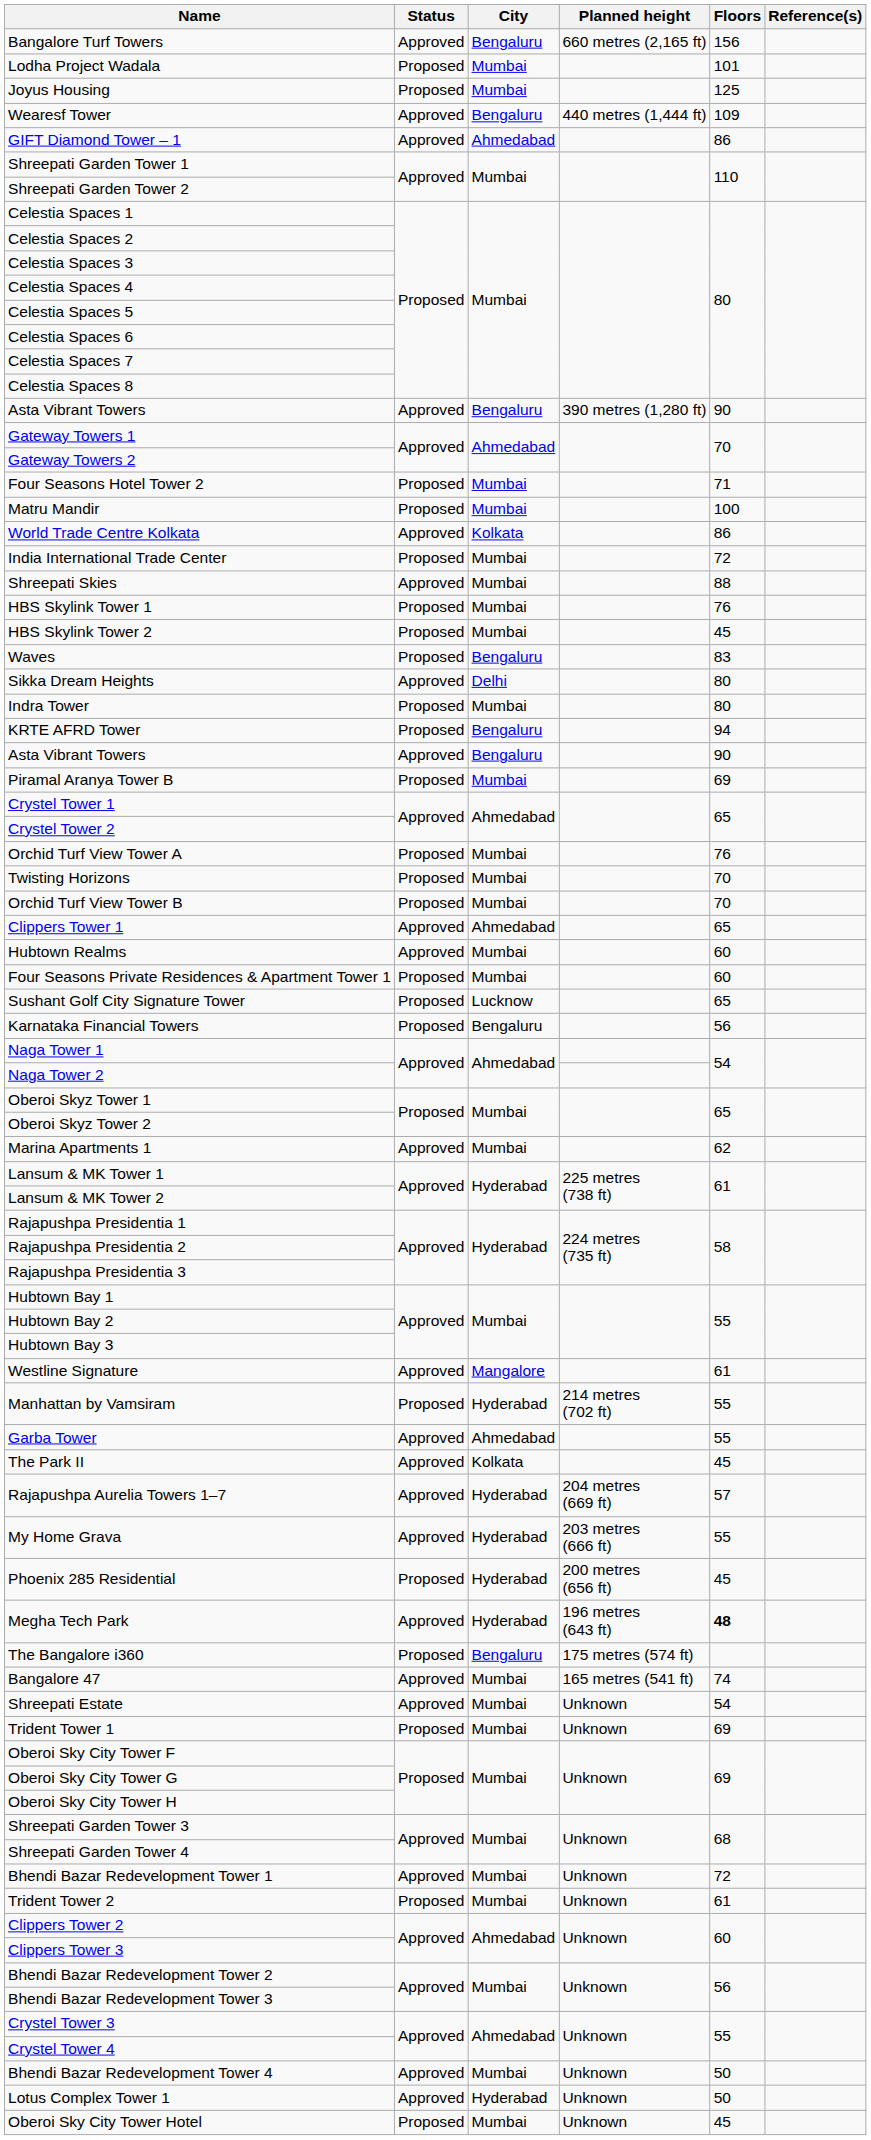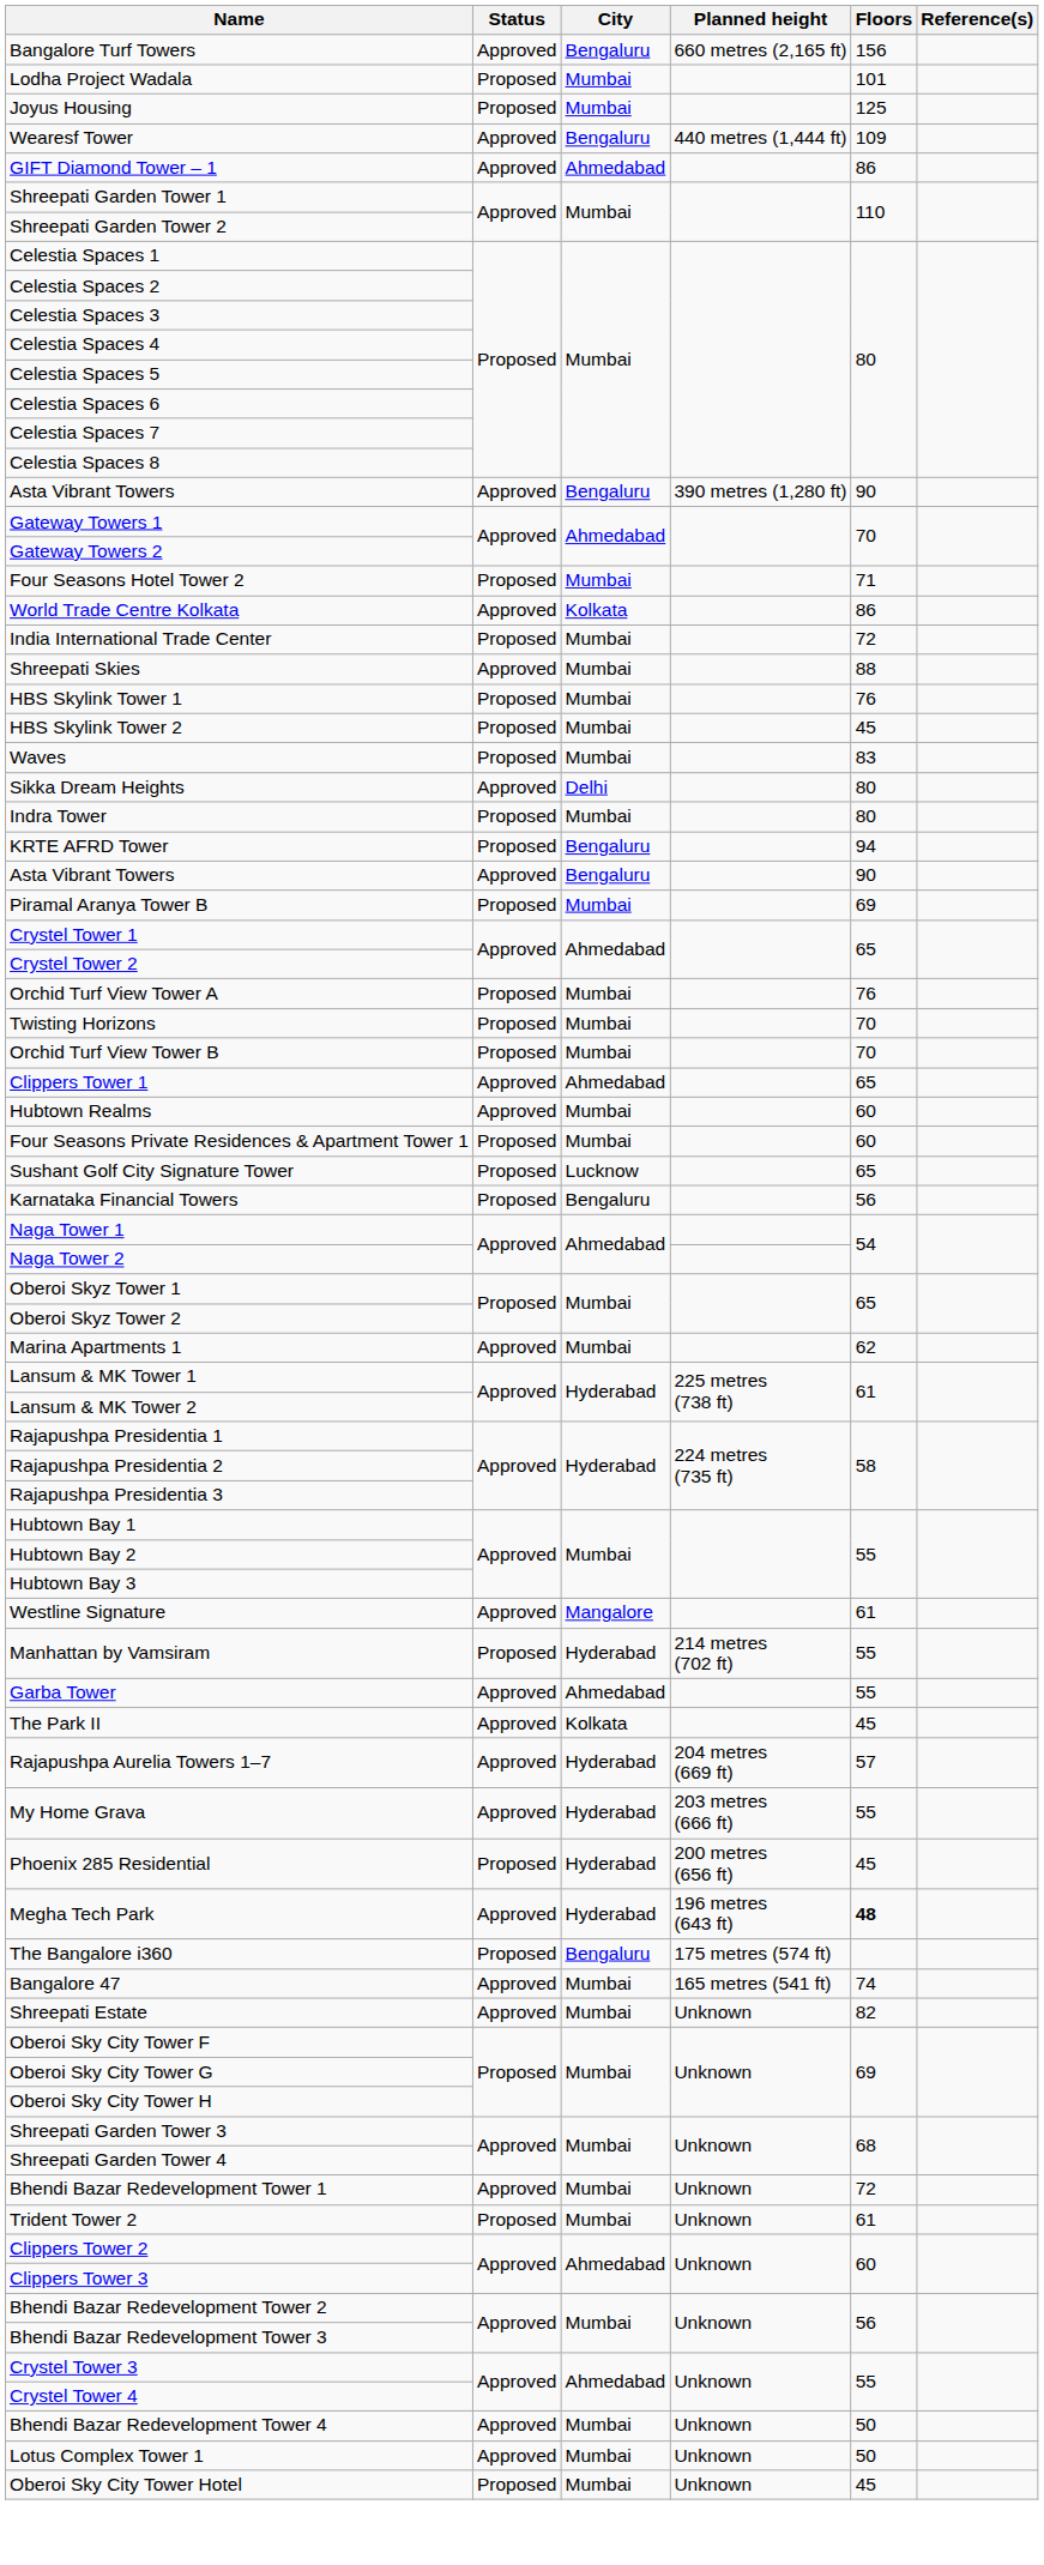 <table class="wikitable sortable collapsible static-row-numbers">
 <tr style="background:#ececec;">
 <th>Name</th>
 <th>Status</th>
 <th>City</th>
 <th>Planned height</th>
 <th>Floors</th>
 <th>Reference(s)</th>
 </tr>
 <tr>
 <td>Bangalore Turf Towers</td>
 <td><span>Approved</span></td>
 <td><a href='#'>Bengaluru</a></td>
 <td>660 metres (2,165 ft)</td>
 <td>156</td>
 <td></td>
 </tr>
 <tr>
 <td>Lodha Project Wadala</td>
 <td><span>Proposed</span></td>
 <td><a href='#'>Mumbai</a></td>
 <td></td>
 <td>101</td>
 <td></td>
 </tr>
 <tr>
 <td>Joyus Housing</td>
 <td><span>Proposed</span></td>
 <td><a href='#'>Mumbai</a></td>
 <td></td>
 <td>125</td>
 <td></td>
 </tr>
 <tr>
 <td>Wearesf Tower</td>
 <td><span>Approved</span></td>
 <td><a href='#'>Bengaluru</a></td>
 <td>440 metres (1,444 ft)</td>
 <td>109</td>
 <td></td>
 </tr>
 <tr>
 <td><a href='#'>GIFT Diamond Tower – 1</a></td>
 <td><span>Approved</span></td>
 <td><a href='#'>Ahmedabad</a></td>
 <td></td>
 <td>86</td>
 <td></td>
 </tr>
 <tr>
 <td>Shreepati Garden Tower 1</td>
 <td rowspan="2"><span>Approved</span></td>
 <td rowspan="2">Mumbai</td>
 <td rowspan="2"></td>
 <td rowspan="2">110</td>
 <td rowspan="2"></td>
 </tr>
 <tr>
 <td>Shreepati Garden Tower 2</td>
 </tr>
 <tr>
 <td>Celestia Spaces 1</td>
 <td rowspan="8"><span>Proposed</span></td>
 <td rowspan="8">Mumbai</td>
 <td rowspan="8"></td>
 <td rowspan="8">80</td>
 <td rowspan="8"></td>
 </tr>
 <tr>
 <td>Celestia Spaces 2</td>
 </tr>
 <tr>
 <td>Celestia Spaces 3</td>
 </tr>
 <tr>
 <td>Celestia Spaces 4</td>
 </tr>
 <tr>
 <td>Celestia Spaces 5</td>
 </tr>
 <tr>
 <td>Celestia Spaces 6</td>
 </tr>
 <tr>
 <td>Celestia Spaces 7</td>
 </tr>
 <tr>
 <td>Celestia Spaces 8</td>
 </tr>
 <tr>
 <td>Asta Vibrant Towers</td>
 <td><span>Approved</span></td>
 <td><a href='#'>Bengaluru</a></td>
 <td>390 metres (1,280 ft)</td>
 <td>90</td>
 <td></td>
 </tr>
 <tr>
 <td><a href='#'>Gateway Towers 1</a></td>
 <td rowspan="2"><span>Approved</span></td>
 <td rowspan="2"><a href='#'>Ahmedabad</a></td>
 <td rowspan="2"></td>
 <td rowspan="2">70</td>
 <td rowspan="2"></td>
 </tr>
 <tr>
 <td><a href='#'>Gateway Towers 2</a></td>
 </tr>
 <tr>
 <td>Four Seasons Hotel Tower 2</td>
 <td><span>Proposed</span></td>
 <td><a href='#'>Mumbai</a></td>
 <td></td>
 <td>71</td>
 <td></td>
 </tr>
 <tr>
-<td>Matru Mandir</td>
-<td><span>Proposed</span></td>
-<td><a href='#'>Mumbai</a></td>
-<td></td>
-<td>100</td>
-<td></td>
-</tr>
-<tr>
 <td><a href='#'>World Trade Centre Kolkata</a></td>
 <td><span>Approved</span></td>
 <td><a href='#'>Kolkata</a></td>
 <td></td>
 <td>86</td>
 <td></td>
 </tr>
 <tr>
 <td>India International Trade Center</td>
 <td><span>Proposed</span></td>
 <td>Mumbai</td>
 <td></td>
 <td>72</td>
 <td></td>
 </tr>
 <tr>
 <td>Shreepati Skies</td>
 <td><span>Approved</span></td>
 <td>Mumbai</td>
 <td></td>
 <td>88</td>
 <td></td>
 </tr>
 <tr>
 <td>HBS Skylink Tower 1</td>
 <td><span>Proposed </span></td>
 <td>Mumbai</td>
 <td></td>
 <td>76</td>
 <td></td>
 </tr>
 <tr>
 <td>HBS Skylink Tower 2</td>
 <td><span>Proposed </span></td>
 <td>Mumbai</td>
 <td></td>
 <td>45</td>
 <td></td>
 </tr>
 <tr>
 <td>Waves</td>
 <td><span> Proposed </span></td>
-<td><a href='#'>Bengaluru</a></td>
+<td>Mumbai</td>
 <td></td>
 <td>83</td>
 <td></td>
 </tr>
 <tr>
 <td>Sikka Dream Heights</td>
 <td><span>Approved</span></td>
 <td><a href='#'>Delhi</a></td>
 <td></td>
 <td>80</td>
 <td></td>
 </tr>
 <tr>
 <td>Indra Tower</td>
 <td><span> Proposed </span></td>
 <td>Mumbai</td>
 <td></td>
 <td>80</td>
 <td></td>
 </tr>
 <tr>
 <td>KRTE AFRD Tower</td>
 <td><span>Proposed</span></td>
 <td><a href='#'>Bengaluru</a></td>
 <td></td>
 <td>94</td>
 <td></td>
 </tr>
 <tr>
 <td>Asta Vibrant Towers</td>
 <td><span>Approved</span></td>
 <td><a href='#'>Bengaluru</a></td>
 <td></td>
 <td>90</td>
 <td></td>
 </tr>
 <tr>
 <td>Piramal Aranya Tower B</td>
 <td><span>Proposed</span></td>
 <td><a href='#'>Mumbai</a></td>
 <td></td>
 <td>69</td>
 <td></td>
 </tr>
 <tr>
 <td><a href='#'>Crystel Tower 1</a></td>
 <td rowspan="2"><span>Approved</span></td>
 <td rowspan="2">Ahmedabad</td>
 <td rowspan="2"></td>
 <td rowspan="2">65</td>
 <td rowspan="2"></td>
 </tr>
 <tr>
 <td><a href='#'>Crystel Tower 2</a></td>
 </tr>
 <tr>
 <td>Orchid Turf View Tower A</td>
 <td><span>Proposed</span></td>
 <td>Mumbai</td>
 <td></td>
 <td>76</td>
 <td></td>
 </tr>
 <tr>
 <td>Twisting Horizons</td>
 <td><span>Proposed</span></td>
 <td>Mumbai</td>
 <td></td>
 <td>70</td>
 <td></td>
 </tr>
 <tr>
 <td>Orchid Turf View Tower B</td>
 <td><span>Proposed</span></td>
 <td>Mumbai</td>
 <td></td>
 <td>70</td>
 <td></td>
 </tr>
 <tr>
 <td><a href='#'>Clippers Tower 1</a></td>
 <td><span>Approved</span></td>
 <td>Ahmedabad</td>
 <td></td>
 <td>65</td>
 <td></td>
 </tr>
 <tr>
 <td>Hubtown Realms</td>
 <td><span>Approved</span></td>
 <td>Mumbai</td>
 <td></td>
 <td>60</td>
 <td></td>
 </tr>
 <tr>
 <td>Four Seasons Private Residences & Apartment Tower 1</td>
 <td>Proposed</td>
 <td>Mumbai</td>
 <td></td>
 <td>60</td>
 <td></td>
 </tr>
 <tr>
 <td>Sushant Golf City Signature Tower</td>
 <td><span>Proposed</span></td>
 <td>Lucknow</td>
 <td></td>
 <td>65</td>
 <td></td>
 </tr>
 <tr>
 <td>Karnataka Financial Towers</td>
 <td><span>Proposed</span></td>
 <td>Bengaluru</td>
 <td></td>
 <td>56</td>
 <td></td>
 </tr>
 <tr>
 <td><a href='#'>Naga Tower 1</a></td>
 <td rowspan="2"><span>Approved</span></td>
 <td rowspan="2">Ahmedabad</td>
 <td></td>
 <td rowspan="2">54</td>
 <td rowspan="2"></td>
 </tr>
 <tr>
 <td><a href='#'>Naga Tower 2</a></td>
 <td></td>
 </tr>
 <tr>
 <td>Oberoi Skyz Tower 1</td>
 <td rowspan="2"><span>Proposed</span></td>
 <td rowspan="2">Mumbai</td>
 <td rowspan="2"></td>
 <td rowspan="2">65</td>
 <td rowspan="2"></td>
 </tr>
 <tr>
 <td>Oberoi Skyz Tower 2</td>
 </tr>
 <tr>
 <td>Marina Apartments 1</td>
 <td><span>Approved</span></td>
 <td>Mumbai</td>
 <td></td>
 <td>62</td>
 <td></td>
 </tr>
 <tr>
 <td>Lansum & MK Tower 1</td>
 <td rowspan="2"><span>Approved</span></td>
 <td rowspan="2">Hyderabad</td>
 <td rowspan="2">225 metres<br>(738 ft)</td>
 <td rowspan="2">61</td>
 <td rowspan="2"></td>
 </tr>
 <tr>
 <td>Lansum & MK Tower 2</td>
 </tr>
 <tr>
 <td>Rajapushpa Presidentia 1</td>
 <td rowspan="3"><span>Approved</span></td>
 <td rowspan="3">Hyderabad</td>
 <td rowspan="3">224 metres<br>(735 ft)</td>
 <td rowspan="3">58</td>
 <td rowspan="3"></td>
 </tr>
 <tr>
 <td>Rajapushpa Presidentia 2</td>
 </tr>
 <tr>
 <td>Rajapushpa Presidentia 3</td>
 </tr>
 <tr>
 <td>Hubtown Bay 1</td>
 <td rowspan="3"><span>Approved</span></td>
 <td rowspan="3">Mumbai</td>
 <td rowspan="3"></td>
 <td rowspan="3">55</td>
 <td rowspan="3"></td>
 </tr>
 <tr>
 <td>Hubtown Bay 2</td>
 </tr>
 <tr>
 <td>Hubtown Bay 3</td>
 </tr>
 <tr>
 <td>Westline Signature</td>
 <td><span>Approved</span></td>
 <td><a href='#'>Mangalore</a></td>
 <td></td>
 <td>61</td>
 <td></td>
 </tr>
 <tr>
 <td>Manhattan by Vamsiram</td>
 <td><span>Proposed</span></td>
 <td>Hyderabad</td>
 <td>214 metres<br>(702 ft)</td>
 <td>55</td>
 <td></td>
 </tr>
 <tr>
 <td><a href='#'>Garba Tower</a></td>
 <td><span>Approved</span></td>
 <td>Ahmedabad</td>
 <td></td>
 <td>55</td>
 <td></td>
 </tr>
 <tr>
 <td>The Park II</td>
 <td><span>Approved</span></td>
 <td>Kolkata</td>
 <td></td>
 <td>45</td>
 <td></td>
 </tr>
 <tr>
 <td>Rajapushpa Aurelia Towers 1–7</td>
 <td><span>Approved</span></td>
 <td>Hyderabad</td>
 <td>204 metres<br>(669 ft)</td>
 <td>57</td>
 <td></td>
 </tr>
 <tr>
 <td>My Home Grava</td>
 <td><span>Approved</span></td>
 <td>Hyderabad</td>
 <td>203 metres<br>(666 ft)</td>
 <td>55</td>
 <td></td>
 </tr>
 <tr>
 <td>Phoenix 285 Residential</td>
 <td><span>Proposed</span></td>
 <td>Hyderabad</td>
 <td>200 metres<br>(656 ft)</td>
 <td>45</td>
 <td></td>
 </tr>
 <tr>
 <td>Megha Tech Park</td>
 <td><span>Approved</span></td>
 <td>Hyderabad</td>
 <td>196 metres<br>(643 ft)</td>
 <td><strong>48</strong></td>
 <td></td>
 </tr>
 <tr>
 <td>The Bangalore i360</td>
 <td><span>Proposed</span></td>
 <td><a href='#'>Bengaluru</a></td>
 <td>175 metres (574 ft)</td>
 <td></td>
 <td></td>
 </tr>
 <tr>
 <td>Bangalore 47</td>
 <td><span>Approved</span></td>
 <td>Mumbai</td>
 <td>165 metres (541 ft)</td>
 <td>74</td>
 <td></td>
 </tr>
 <tr>
 <td>Shreepati Estate</td>
 <td><span>Approved</span></td>
 <td>Mumbai</td>
 <td>Unknown</td>
-<td>54</td>
-<td></td>
-</tr>
-<tr>
-<td>Trident Tower 1</td>
-<td><span>Proposed</span></td>
-<td>Mumbai</td>
-<td>Unknown</td>
-<td>69</td>
+<td>82</td>
 <td></td>
 </tr>
 <tr>
 <td>Oberoi Sky City Tower F</td>
 <td rowspan="3"><span>Proposed</span></td>
 <td rowspan="3">Mumbai</td>
 <td rowspan="3">Unknown</td>
 <td rowspan="3">69</td>
 <td rowspan="3"></td>
 </tr>
 <tr>
 <td>Oberoi Sky City Tower G</td>
 </tr>
 <tr>
 <td>Oberoi Sky City Tower H</td>
 </tr>
 <tr>
 <td>Shreepati Garden Tower 3</td>
 <td rowspan="2"><span>Approved</span></td>
 <td rowspan="2">Mumbai</td>
 <td rowspan="2">Unknown</td>
 <td rowspan="2">68</td>
 <td rowspan="2"></td>
 </tr>
 <tr>
 <td>Shreepati Garden Tower 4</td>
 </tr>
 <tr>
 <td>Bhendi Bazar Redevelopment Tower 1</td>
 <td><span>Approved</span></td>
 <td>Mumbai</td>
 <td>Unknown</td>
 <td>72</td>
 <td></td>
 </tr>
 <tr>
 <td>Trident Tower 2</td>
 <td><span>Proposed</span></td>
 <td>Mumbai</td>
 <td>Unknown</td>
 <td>61</td>
 <td></td>
 </tr>
 <tr>
 <td><a href='#'>Clippers Tower 2</a></td>
 <td rowspan="2"><span>Approved</span></td>
 <td rowspan="2">Ahmedabad</td>
 <td rowspan="2">Unknown</td>
 <td rowspan="2">60</td>
 <td rowspan="2"></td>
 </tr>
 <tr>
 <td><a href='#'>Clippers Tower 3</a></td>
 </tr>
 <tr>
 <td>Bhendi Bazar Redevelopment Tower 2</td>
 <td rowspan="2"><span>Approved</span></td>
 <td rowspan="2">Mumbai</td>
 <td rowspan="2">Unknown</td>
 <td rowspan="2">56</td>
 <td rowspan="2"></td>
 </tr>
 <tr>
 <td>Bhendi Bazar Redevelopment Tower 3</td>
 </tr>
 <tr>
 <td><a href='#'>Crystel Tower 3</a></td>
 <td rowspan="2"><span>Approved</span></td>
 <td rowspan="2">Ahmedabad</td>
 <td rowspan="2">Unknown</td>
 <td rowspan="2">55</td>
 <td rowspan="2"></td>
 </tr>
 <tr>
 <td><a href='#'>Crystel Tower 4</a></td>
 </tr>
 <tr>
 <td>Bhendi Bazar Redevelopment Tower 4</td>
 <td><span>Approved</span></td>
 <td>Mumbai</td>
 <td>Unknown</td>
 <td>50</td>
 <td></td>
 </tr>
 <tr>
 <td>Lotus Complex Tower 1</td>
 <td><span>Approved</span></td>
-<td>Hyderabad</td>
+<td>Mumbai</td>
 <td>Unknown</td>
 <td>50</td>
 <td></td>
 </tr>
 <tr>
 <td>Oberoi Sky City Tower Hotel</td>
 <td><span>Proposed</span></td>
 <td>Mumbai</td>
 <td>Unknown</td>
 <td>45</td>
 <td></td>
 </tr>
 </table>
